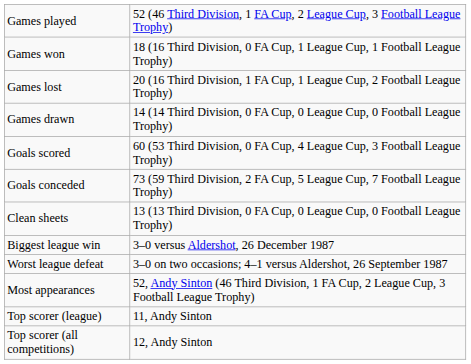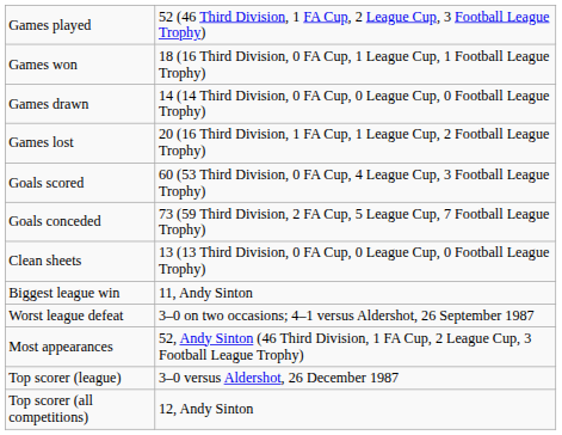 <table class="wikitable">
 <tr>
 <td>Games played</td>
 <td>52 (46 <a href='#'>Third Division</a>, 1 <a href='#'>FA Cup</a>, 2 <a href='#'>League Cup</a>, 3 <a href='#'>Football League Trophy</a>)</td>
 </tr>
 <tr>
 <td>Games won</td>
 <td>18 (16 Third Division, 0 FA Cup, 1 League Cup, 1 Football League Trophy)</td>
 </tr>
 <tr>
+<td>Games drawn</td>
+<td>14 (14 Third Division, 0 FA Cup, 0 League Cup, 0 Football League Trophy)</td>
+</tr>
+<tr>
 <td>Games lost</td>
 <td>20 (16 Third Division, 1 FA Cup, 1 League Cup, 2 Football League Trophy)</td>
-</tr>
-<tr>
-<td>Games drawn</td>
-<td>14 (14 Third Division, 0 FA Cup, 0 League Cup, 0 Football League Trophy)</td>
 </tr>
 <tr>
 <td>Goals scored</td>
 <td>60 (53 Third Division, 0 FA Cup, 4 League Cup, 3 Football League Trophy)</td>
 </tr>
 <tr>
 <td>Goals conceded</td>
 <td>73 (59 Third Division, 2 FA Cup, 5 League Cup, 7 Football League Trophy)</td>
 </tr>
 <tr>
 <td>Clean sheets</td>
 <td>13 (13 Third Division, 0 FA Cup, 0 League Cup, 0 Football League Trophy)</td>
 </tr>
 <tr>
 <td>Biggest league win</td>
-<td>3–0 versus <a href='#'>Aldershot</a>, 26 December 1987</td>
+<td>11, Andy Sinton</td>
 </tr>
 <tr>
 <td>Worst league defeat</td>
 <td>3–0 on two occasions; 4–1 versus Aldershot, 26 September 1987</td>
 </tr>
 <tr>
 <td>Most appearances</td>
 <td>52, <a href='#'>Andy Sinton</a> (46 Third Division, 1 FA Cup, 2 League Cup, 3 Football League Trophy)</td>
 </tr>
 <tr>
 <td>Top scorer (league)</td>
-<td>11, Andy Sinton</td>
+<td>3–0 versus <a href='#'>Aldershot</a>, 26 December 1987</td>
 </tr>
 <tr>
 <td>Top scorer (all competitions)</td>
 <td>12, Andy Sinton</td>
 </tr>
 </table>
